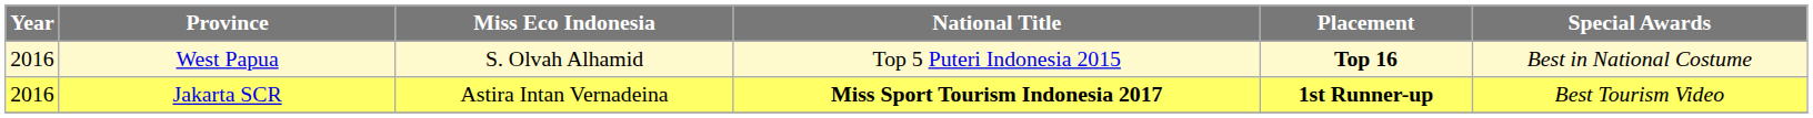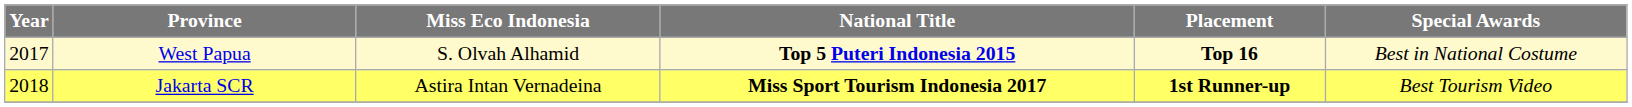 <table class="wikitable sortable" style="font-size: 95%; text-align:center">
 <tr>
 <th width="30" style="background-color:#787878;color:#FFFFFF;">Year</th>
 <th width="250" style="background-color:#787878;color:#FFFFFF;">Province</th>
 <th width="250" style="background-color:#787878;color:#FFFFFF;">Miss Eco Indonesia</th>
 <th width="400" style="background-color:#787878;color:#FFFFFF;">National Title</th>
 <th width="150" style="background-color:#787878;color:#FFFFFF;">Placement</th>
 <th width="250" style="background-color:#787878;color:#FFFFFF;">Special Awards</th>
 </tr>
 <tr style="background-color:#FFFACD; ">
-<td>2016</td>
+<td>2017</td>
 <td><a href='#'>West Papua</a></td>
 <td>S. Olvah Alhamid</td>
-<td>Top 5 <a href='#'>Puteri Indonesia 2015</a></td>
+<td><strong>Top 5 <a href='#'>Puteri Indonesia 2015</a></strong></td>
 <td><strong>Top 16</strong></td>
 <td><em>Best in National Costume</em></td>
 </tr>
 <tr style="background-color:#FFFF66; ">
-<td>2016</td>
+<td>2018</td>
 <td><a href='#'>Jakarta SCR</a></td>
 <td>Astira Intan Vernadeina</td>
 <td><strong>Miss Sport Tourism Indonesia 2017</strong></td>
 <td><strong>1st Runner-up</strong></td>
 <td><em>Best Tourism Video</em></td>
 </tr>
 <tr>
 </tr>
 </table>
